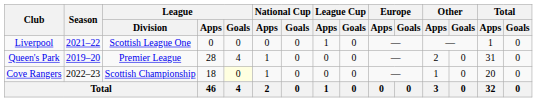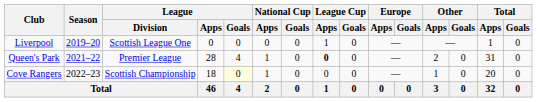 <table class="wikitable" style="text-align:center">
 <tr>
 <th rowspan=2>Club</th>
 <th rowspan=2>Season</th>
 <th colspan=3>League</th>
 <th colspan=2>National Cup</th>
 <th colspan=2>League Cup</th>
 <th colspan=2>Europe</th>
 <th colspan=2>Other</th>
 <th colspan=2>Total</th>
 </tr>
 <tr>
 <th>Division</th>
 <th>Apps</th>
 <th>Goals</th>
 <th>Apps</th>
 <th>Goals</th>
 <th>Apps</th>
 <th>Goals</th>
 <th>Apps</th>
 <th>Goals</th>
 <th>Apps</th>
 <th>Goals</th>
 <th>Apps</th>
 <th>Goals</th>
 </tr>
 <tr>
 <td><a href='#'>Liverpool</a></td>
-<td><a href='#'>2021–22</a></td>
+<td><a href='#'>2019–20</a></td>
 <td><a href='#'>Scottish League One</a></td>
 <td>0</td>
 <td>0</td>
 <td>0</td>
 <td>0</td>
 <td>1</td>
 <td>0</td>
 <td colspan=2>—</td>
 <td colspan=2>—</td>
 <td>1</td>
 <td>0</td>
 </tr>
 <tr>
 <td><a href='#'>Queen's Park</a></td>
-<td><a href='#'>2019–20</a></td>
+<td><a href='#'>2021–22</a></td>
 <td><a href='#'>Premier League</a></td>
 <td>28</td>
 <td>4</td>
 <td>1</td>
 <td>0</td>
-<td>0</td>
+<td><strong>0</strong></td>
 <td>0</td>
 <td colspan=2>—</td>
 <td>2</td>
 <td>0</td>
 <td>31</td>
 <td>0</td>
 </tr>
 <tr>
 <td><a href='#'>Cove Rangers</a></td>
 <td>2022–23</td>
 <td><a href='#'>Scottish Championship</a></td>
 <td>18</td>
 <td style="background: lightyellow;">0</td>
 <td>1</td>
 <td>0</td>
 <td>0</td>
 <td>0</td>
 <td colspan=2>—</td>
 <td>1</td>
 <td>0</td>
 <td>20</td>
 <td>0</td>
 </tr>
 <tr>
 <th colspan=3>Total</th>
 <th>46</th>
 <th>4</th>
 <th>2</th>
 <th>0</th>
 <th>1</th>
 <th>0</th>
 <th>0</th>
 <th>0</th>
 <th>3</th>
 <th>0</th>
 <th>32</th>
 <th>0</th>
 </tr>
 </table>
